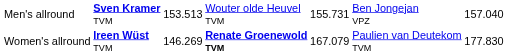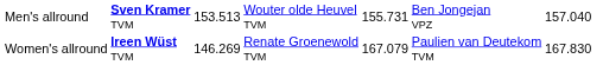 <table>
 <tr>
 <td>Men's allround</td>
 <td><strong><a href='#'>Sven Kramer</a></strong><br><small>TVM</small></td>
 <td>153.513</td>
 <td><a href='#'>Wouter olde Heuvel</a><br><small>TVM</small></td>
 <td>155.731</td>
 <td><a href='#'>Ben Jongejan</a><br><small>VPZ</small></td>
 <td>157.040</td>
 </tr>
 <tr>
 <td>Women's allround</td>
 <td><strong><a href='#'>Ireen Wüst</a></strong><br><small>TVM</small></td>
 <td>146.269</td>
-<td><strong><a href='#'>Renate Groenewold</a><br><small>TVM</small></strong></td>
+<td><a href='#'>Renate Groenewold</a><br><small>TVM</small></td>
 <td>167.079</td>
 <td><a href='#'>Paulien van Deutekom</a><br><small>TVM</small></td>
-<td>177.830</td>
+<td>167.830</td>
 </tr>
 </table>
